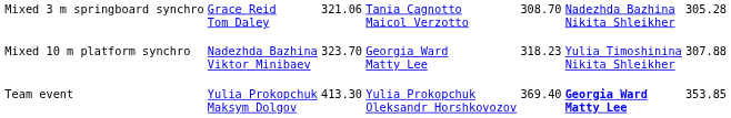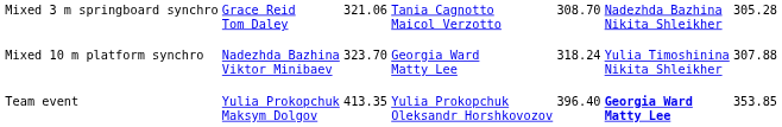 <table>
 <tr>
 <td>Mixed 3 m springboard synchro<br></td>
 <td><br><a href='#'>Grace Reid</a><br><a href='#'>Tom Daley</a></td>
 <td>321.06</td>
 <td><br><a href='#'>Tania Cagnotto</a><br><a href='#'>Maicol Verzotto</a></td>
 <td>308.70</td>
 <td><br><a href='#'>Nadezhda Bazhina</a><br><a href='#'>Nikita Shleikher</a></td>
 <td>305.28</td>
 </tr>
 <tr>
 <td>Mixed 10 m platform synchro<br></td>
 <td><br><a href='#'>Nadezhda Bazhina</a><br><a href='#'>Viktor Minibaev</a></td>
 <td>323.70</td>
 <td><br><a href='#'>Georgia Ward</a><br><a href='#'>Matty Lee</a></td>
-<td>318.23</td>
+<td>318.24</td>
 <td><br><a href='#'>Yulia Timoshinina</a><br><a href='#'>Nikita Shleikher</a></td>
 <td>307.88</td>
 </tr>
 <tr>
 <td>Team event<br></td>
 <td><br><a href='#'>Yulia Prokopchuk</a><br><a href='#'>Maksym Dolgov</a></td>
-<td>413.30</td>
+<td>413.35</td>
 <td><br><a href='#'>Yulia Prokopchuk</a><br><a href='#'>Oleksandr Horshkovozov</a></td>
-<td>369.40</td>
+<td>396.40</td>
 <td><strong><br><a href='#'>Georgia Ward</a><br><a href='#'>Matty Lee</a></strong></td>
 <td>353.85</td>
 </tr>
 </table>
